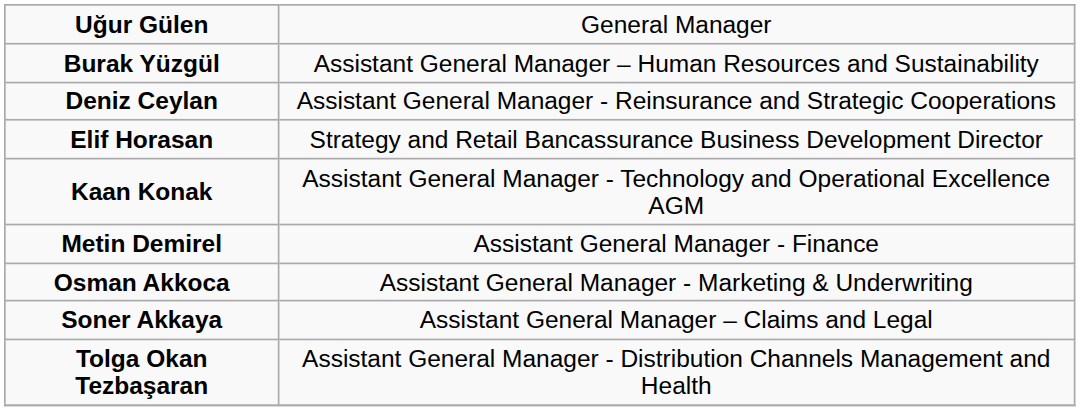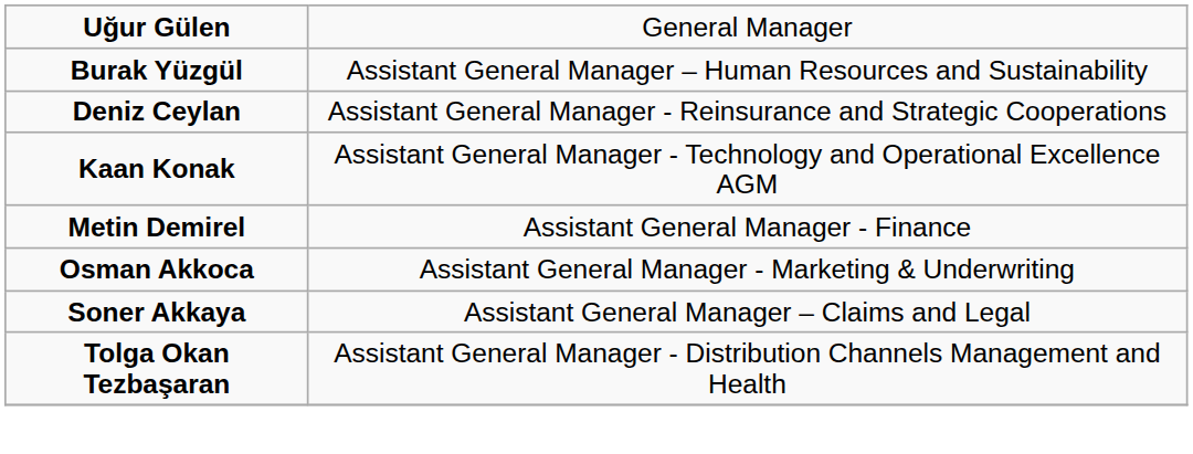 <table class="wikitable" style="font-size:0.906em; width:40%; text-align:center;">
 <tr>
 <td><strong>Uğur Gülen</strong></td>
 <td>General Manager</td>
 </tr>
 <tr>
 <td><strong>Burak Yüzgül</strong></td>
 <td>Assistant General Manager – Human Resources and Sustainability</td>
 </tr>
 <tr>
 <td><strong>Deniz Ceylan</strong></td>
 <td>Assistant General Manager - Reinsurance and Strategic Cooperations</td>
-</tr>
-<tr>
-<td><strong>Elif Horasan</strong></td>
-<td>Strategy and Retail Bancassurance Business Development Director</td>
 </tr>
 <tr>
 <td><strong>Kaan Konak</strong></td>
 <td>Assistant General Manager - Technology and Operational Excellence AGM</td>
 </tr>
 <tr>
 <td><strong>Metin Demirel</strong></td>
 <td>Assistant General Manager - Finance</td>
 </tr>
 <tr>
 <td><strong>Osman Akkoca</strong></td>
 <td>Assistant General Manager - Marketing & Underwriting</td>
 </tr>
 <tr>
 <td><strong>Soner Akkaya</strong></td>
 <td>Assistant General Manager – Claims and Legal</td>
 </tr>
 <tr>
 <td><strong>Tolga Okan Tezbaşaran</strong></td>
 <td>Assistant General Manager - Distribution Channels Management and Health</td>
 </tr>
 <tr>
 </tr>
 </table>
